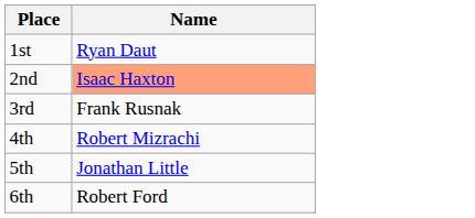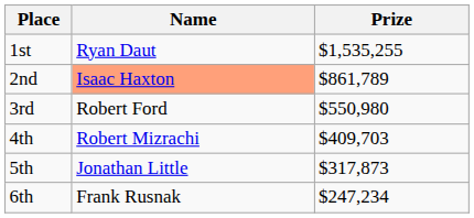 <table class="wikitable">
 <tr>
 <th width="50">Place</th>
 <th width="200">Name</th>
+<th width="125">Prize</th>
 </tr>
 <tr>
 <td>1st</td>
 <td><a href='#'>Ryan Daut</a></td>
+<td>$1,535,255</td>
 </tr>
 <tr>
 <td>2nd</td>
 <td style="background: lightsalmon;"><a href='#'>Isaac Haxton</a></td>
+<td>$861,789</td>
 </tr>
 <tr>
 <td>3rd</td>
-<td>Frank Rusnak</td>
+<td>Robert Ford</td>
+<td>$550,980</td>
 </tr>
 <tr>
 <td>4th</td>
 <td><a href='#'>Robert Mizrachi</a></td>
+<td>$409,703</td>
 </tr>
 <tr>
 <td>5th</td>
 <td><a href='#'>Jonathan Little</a></td>
+<td>$317,873</td>
 </tr>
 <tr>
 <td>6th</td>
-<td>Robert Ford</td>
+<td>Frank Rusnak</td>
+<td>$247,234</td>
 </tr>
 </table>
